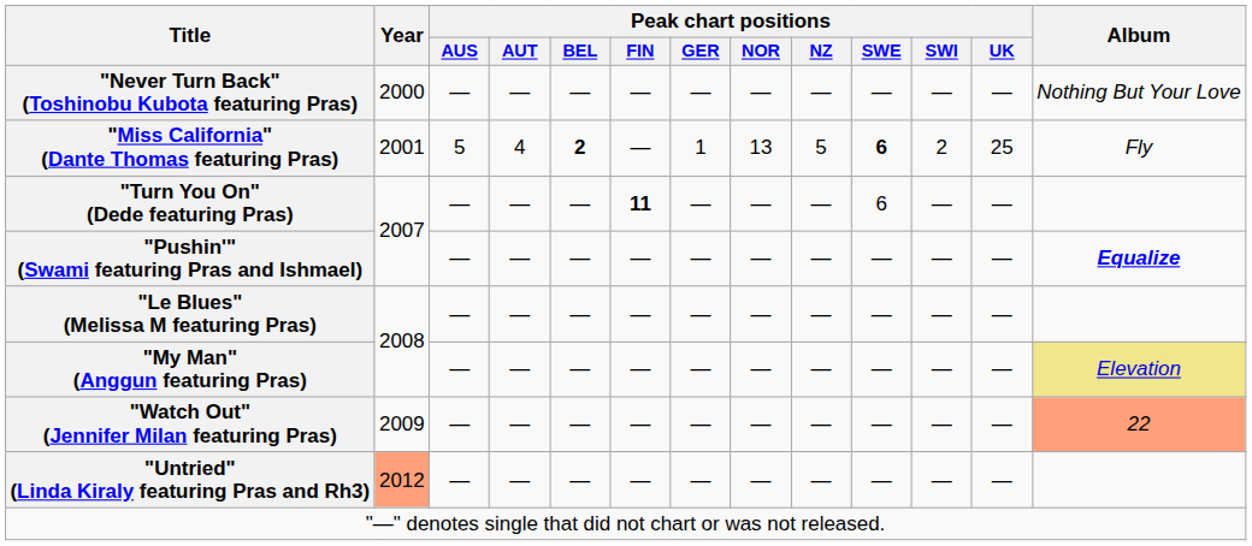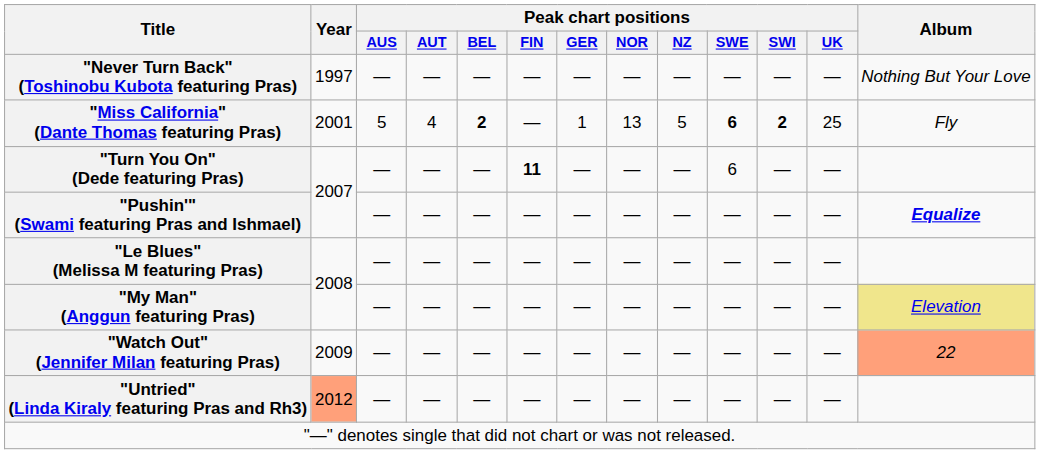 <table class="wikitable plainrowheaders" style="text-align:center;">
 <tr>
 <th rowspan="2" scope="col">Title</th>
 <th rowspan="2" scope="col">Year</th>
 <th scope="col" colspan="10">Peak chart positions</th>
 <th scope="col" rowspan="2">Album</th>
 </tr>
 <tr>
 <th scope="col" style="width:3em;font-size:85%;"><a href='#'>AUS</a><br></th>
 <th scope="col" style="width:3em;font-size:85%;"><a href='#'>AUT</a><br></th>
 <th scope="col" style="width:3em;font-size:85%;"><a href='#'>BEL</a><br></th>
 <th scope="col" style="width:3em;font-size:85%;"><a href='#'>FIN</a><br></th>
 <th scope="col" style="width:3em;font-size:85%;"><a href='#'>GER</a><br></th>
 <th scope="col" style="width:3em;font-size:85%;"><a href='#'>NOR</a><br></th>
 <th scope="col" style="width:3em;font-size:85%;"><a href='#'>NZ</a><br></th>
 <th scope="col" style="width:3em;font-size:85%;"><a href='#'>SWE</a><br></th>
 <th scope="col" style="width:3em;font-size:85%;"><a href='#'>SWI</a><br></th>
 <th scope="col" style="width:3em;font-size:85%;"><a href='#'>UK</a><br></th>
 </tr>
 <tr>
 <th scope="row">"Never Turn Back"<br><span>(<a href='#'>Toshinobu Kubota</a> featuring Pras)</span></th>
-<td>2000</td>
+<td>1997</td>
 <td>—</td>
 <td>—</td>
 <td>—</td>
 <td>—</td>
 <td>—</td>
 <td>—</td>
 <td>—</td>
 <td>—</td>
 <td>—</td>
 <td>—</td>
 <td><em>Nothing But Your Love</em></td>
 </tr>
 <tr>
 <th scope="row">"<a href='#'>Miss California</a>"<br><span>(<a href='#'>Dante Thomas</a> featuring Pras)</span></th>
 <td>2001</td>
 <td>5</td>
 <td>4</td>
 <td><strong>2</strong></td>
 <td>—</td>
 <td>1</td>
 <td>13</td>
 <td>5</td>
 <td><strong>6</strong></td>
-<td>2</td>
+<td><strong>2</strong></td>
 <td>25</td>
 <td><em>Fly</em></td>
 </tr>
 <tr>
 <th scope="row">"Turn You On"<br><span>(Dede featuring Pras)</span></th>
 <td rowspan="2">2007</td>
 <td>—</td>
 <td>—</td>
 <td>—</td>
 <td><strong>11</strong></td>
 <td>—</td>
 <td>—</td>
 <td>—</td>
 <td>6</td>
 <td>—</td>
 <td>—</td>
 <td></td>
 </tr>
 <tr>
 <th scope="row">"Pushin'"<br><span>(<a href='#'>Swami</a> featuring Pras and Ishmael)</span></th>
 <td>—</td>
 <td>—</td>
 <td>—</td>
 <td>—</td>
 <td>—</td>
 <td>—</td>
 <td>—</td>
 <td>—</td>
 <td>—</td>
 <td>—</td>
 <td><strong><em><a href='#'>Equalize</a></em></strong></td>
 </tr>
 <tr>
 <th scope="row">"Le Blues"<br><span>(Melissa M featuring Pras)</span></th>
 <td rowspan="2">2008</td>
 <td>—</td>
 <td>—</td>
 <td>—</td>
 <td>—</td>
 <td>—</td>
 <td>—</td>
 <td>—</td>
 <td>—</td>
 <td>—</td>
 <td>—</td>
 <td></td>
 </tr>
 <tr>
 <th scope="row">"My Man"<br><span>(<a href='#'>Anggun</a> featuring Pras)</span></th>
 <td>—</td>
 <td>—</td>
 <td>—</td>
 <td>—</td>
 <td>—</td>
 <td>—</td>
 <td>—</td>
 <td>—</td>
 <td>—</td>
 <td>—</td>
 <td style="background: khaki;"><em><a href='#'>Elevation</a></em></td>
 </tr>
 <tr>
 <th scope="row">"Watch Out"<br><span>(<a href='#'>Jennifer Milan</a> featuring Pras)</span></th>
 <td>2009</td>
 <td>—</td>
 <td>—</td>
 <td>—</td>
 <td>—</td>
 <td>—</td>
 <td>—</td>
 <td>—</td>
 <td>—</td>
 <td>—</td>
 <td>—</td>
 <td style="background: lightsalmon;"><em>22</em></td>
 </tr>
 <tr>
 <th scope="row">"Untried"<br><span>(<a href='#'>Linda Kiraly</a> featuring Pras and Rh3)</span></th>
 <td style="background: lightsalmon;">2012</td>
 <td>—</td>
 <td>—</td>
 <td>—</td>
 <td>—</td>
 <td>—</td>
 <td>—</td>
 <td>—</td>
 <td>—</td>
 <td>—</td>
 <td>—</td>
 <td></td>
 </tr>
 <tr>
 <td colspan="14">"—" denotes single that did not chart or was not released.</td>
 </tr>
 </table>
